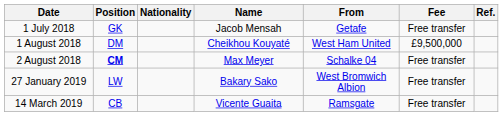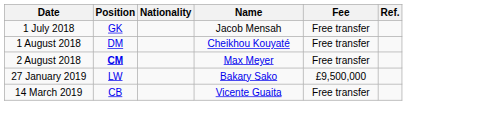 <table class="wikitable"  style="text-align:center; font-size:90%; ">
 <tr>
 <th style="width:120px;">Date</th>
 <th style="width:50px;">Position</th>
 <th style="width:50px;">Nationality</th>
 <th style="width:150px;">Name</th>
-<th style="width:130px;">From</th>
 <th style="width:100px;">Fee</th>
 <th style="width:25px;">Ref.</th>
 </tr>
 <tr>
 <td>1 July 2018</td>
 <td><a href='#'>GK</a></td>
 <td></td>
 <td>Jacob Mensah</td>
-<td> <a href='#'>Getafe</a></td>
 <td>Free transfer</td>
 <td></td>
 </tr>
 <tr>
 <td>1 August 2018</td>
 <td><a href='#'>DM</a></td>
 <td></td>
 <td><a href='#'>Cheikhou Kouyaté</a></td>
-<td><a href='#'>West Ham United</a></td>
-<td>£9,500,000</td>
+<td>Free transfer</td>
 <td></td>
 </tr>
 <tr>
 <td>2 August 2018</td>
 <td><strong><a href='#'>CM</a></strong></td>
 <td></td>
 <td><a href='#'>Max Meyer</a></td>
-<td> <a href='#'>Schalke 04</a></td>
 <td>Free transfer</td>
 <td></td>
 </tr>
 <tr>
 <td>27 January 2019</td>
 <td><a href='#'>LW</a></td>
 <td></td>
 <td><a href='#'>Bakary Sako</a></td>
-<td><a href='#'>West Bromwich Albion</a></td>
-<td>Free transfer</td>
+<td>£9,500,000</td>
 <td></td>
 </tr>
 <tr>
 <td>14 March 2019</td>
 <td><a href='#'>CB</a></td>
 <td></td>
 <td><a href='#'>Vicente Guaita</a></td>
-<td><a href='#'>Ramsgate</a></td>
 <td>Free transfer</td>
 <td></td>
 </tr>
 </table>
